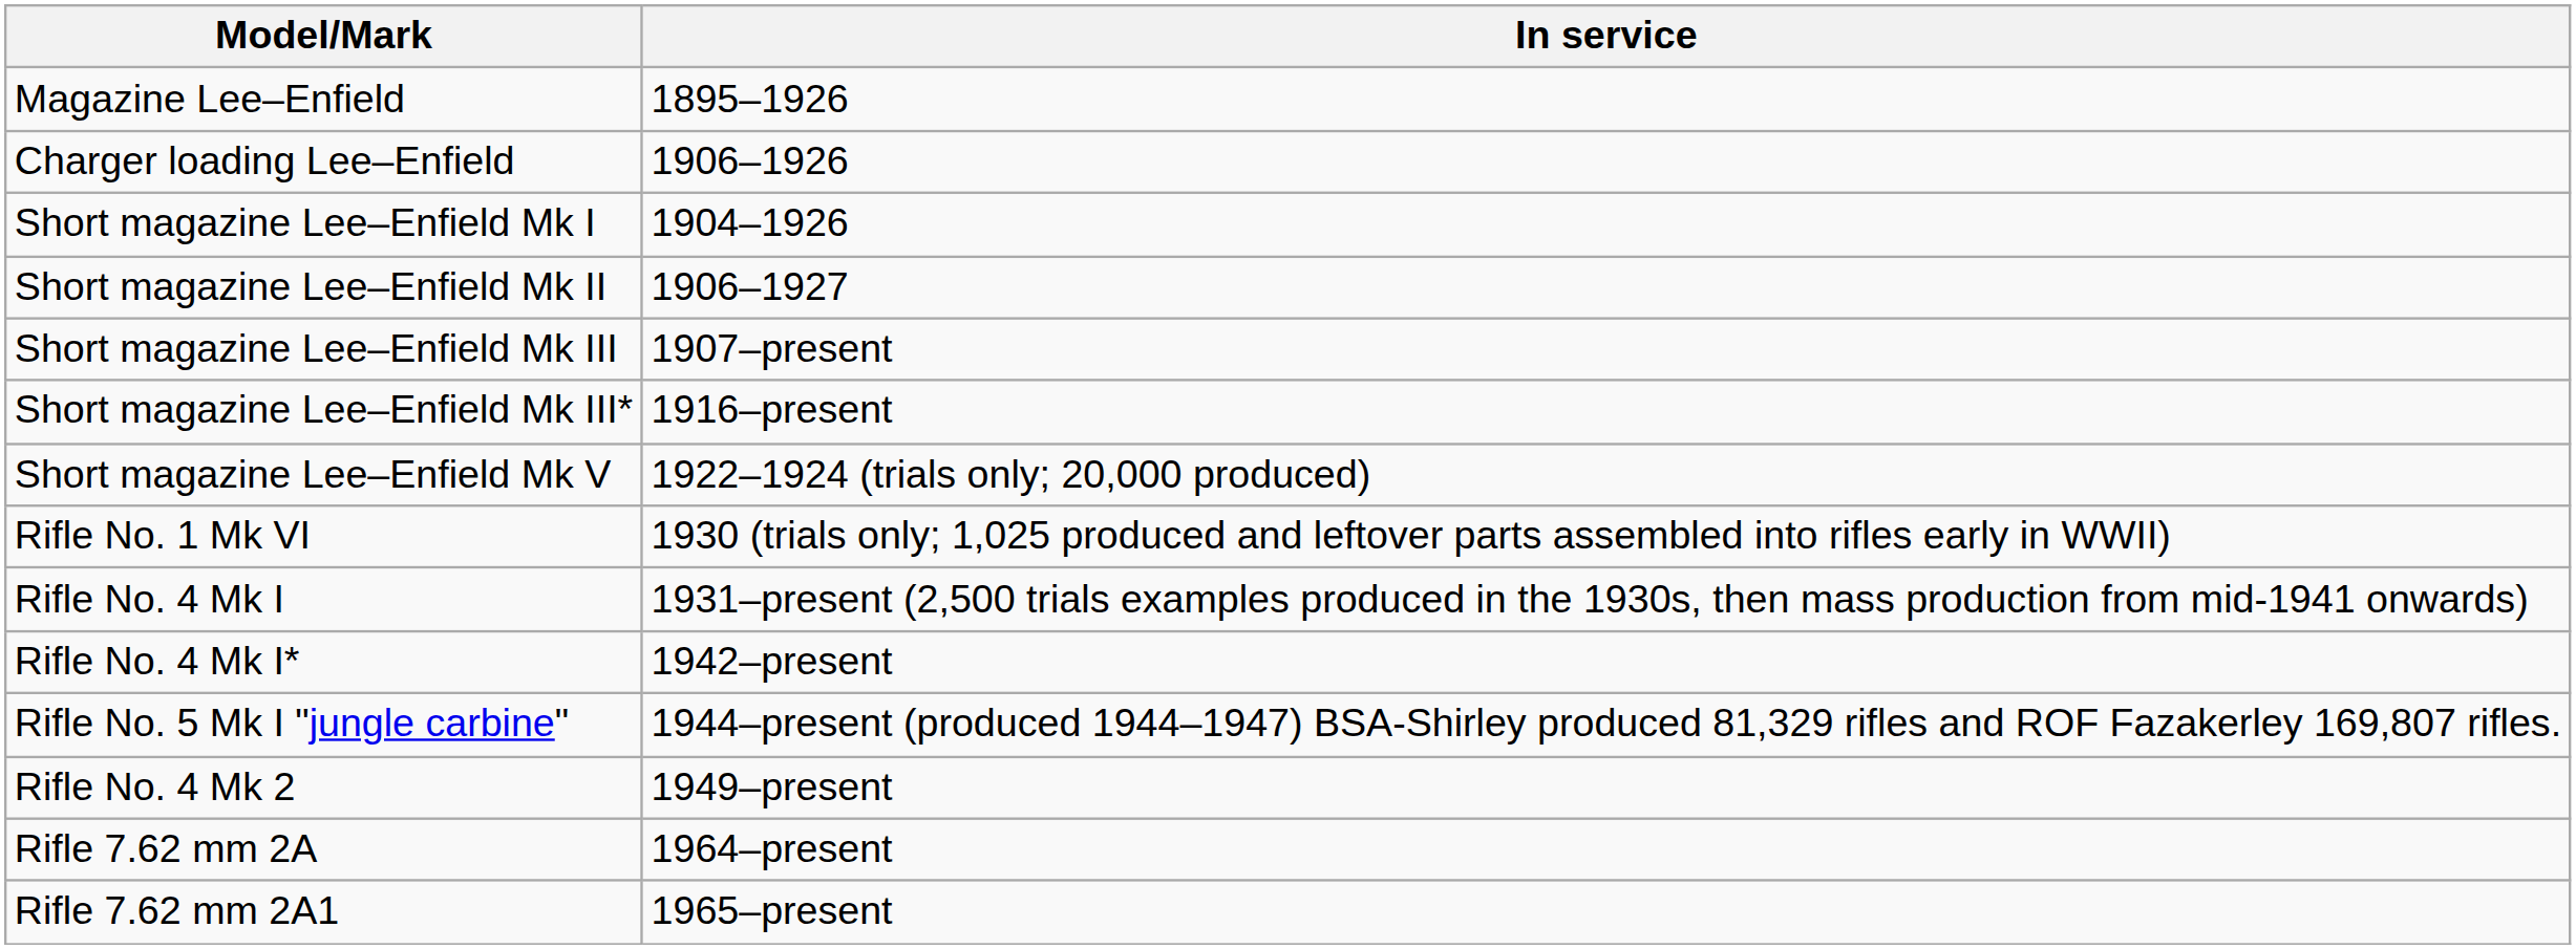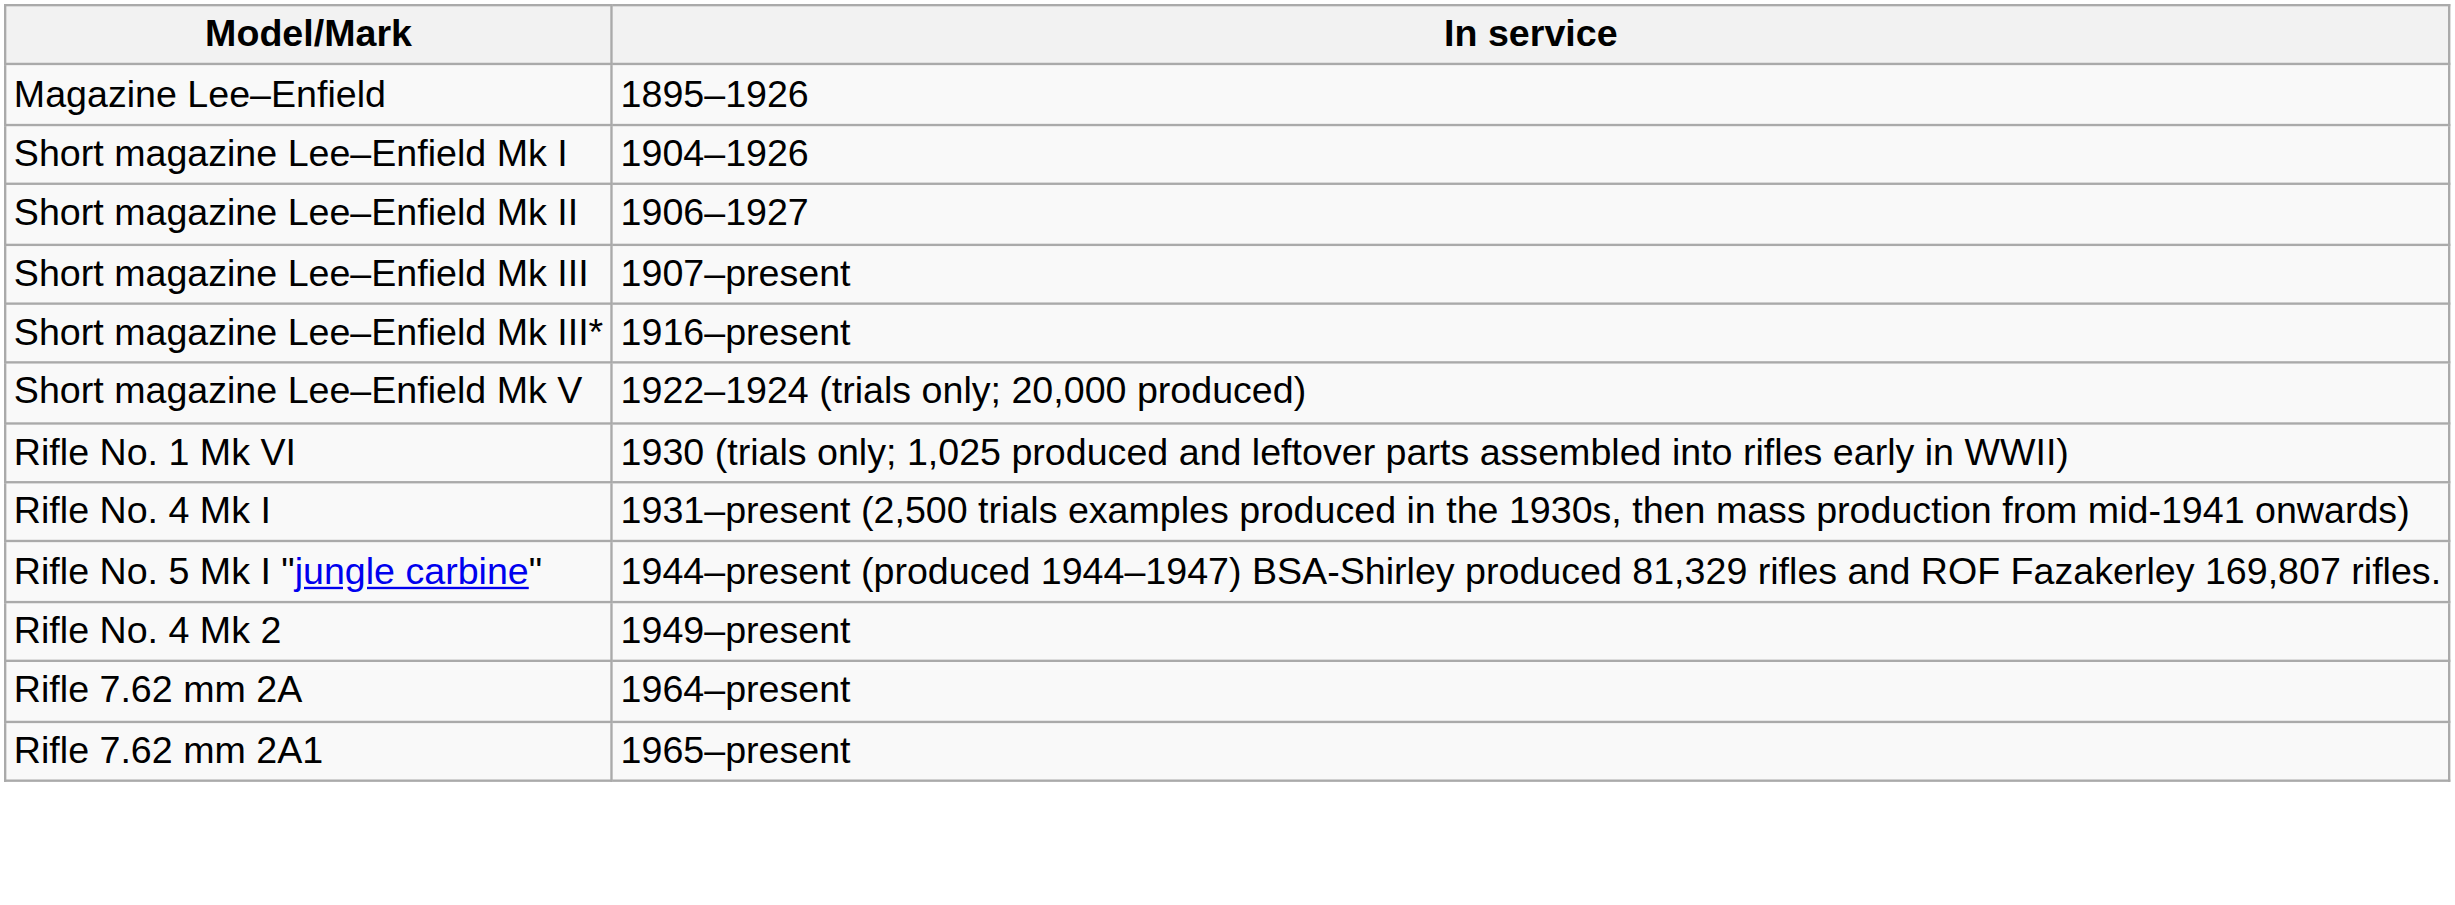 <table class="wikitable">
 <tr>
 <th>Model/Mark</th>
 <th>In service</th>
 </tr>
 <tr>
 <td>Magazine Lee–Enfield</td>
 <td>1895–1926</td>
-</tr>
-<tr>
-<td>Charger loading Lee–Enfield</td>
-<td>1906–1926</td>
 </tr>
 <tr>
 <td>Short magazine Lee–Enfield Mk I</td>
 <td>1904–1926</td>
 </tr>
 <tr>
 <td>Short magazine Lee–Enfield Mk II</td>
 <td>1906–1927</td>
 </tr>
 <tr>
 <td>Short magazine Lee–Enfield Mk III</td>
 <td>1907–present</td>
 </tr>
 <tr>
 <td>Short magazine Lee–Enfield Mk III*</td>
 <td>1916–present</td>
 </tr>
 <tr>
 <td>Short magazine Lee–Enfield Mk V</td>
 <td>1922–1924 (trials only; 20,000 produced)</td>
 </tr>
 <tr>
 <td>Rifle No. 1 Mk VI</td>
 <td>1930 (trials only; 1,025 produced and leftover parts assembled into rifles early in WWII)</td>
 </tr>
 <tr>
 <td>Rifle No. 4 Mk I</td>
 <td>1931–present (2,500 trials examples produced in the 1930s, then mass production from mid-1941 onwards)</td>
 </tr>
 <tr>
-<td>Rifle No. 4 Mk I*</td>
-<td>1942–present</td>
-</tr>
-<tr>
 <td>Rifle No. 5 Mk I "<a href='#'>jungle carbine</a>"</td>
 <td>1944–present (produced 1944–1947) BSA-Shirley produced 81,329 rifles and ROF Fazakerley 169,807 rifles.</td>
 </tr>
 <tr>
 <td>Rifle No. 4 Mk 2</td>
 <td>1949–present</td>
 </tr>
 <tr>
 <td>Rifle 7.62 mm 2A</td>
 <td>1964–present</td>
 </tr>
 <tr>
 <td>Rifle 7.62 mm 2A1</td>
 <td>1965–present</td>
 </tr>
 </table>
